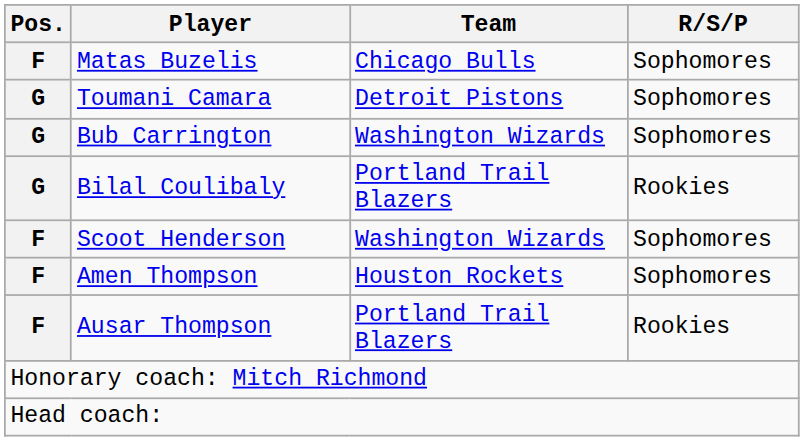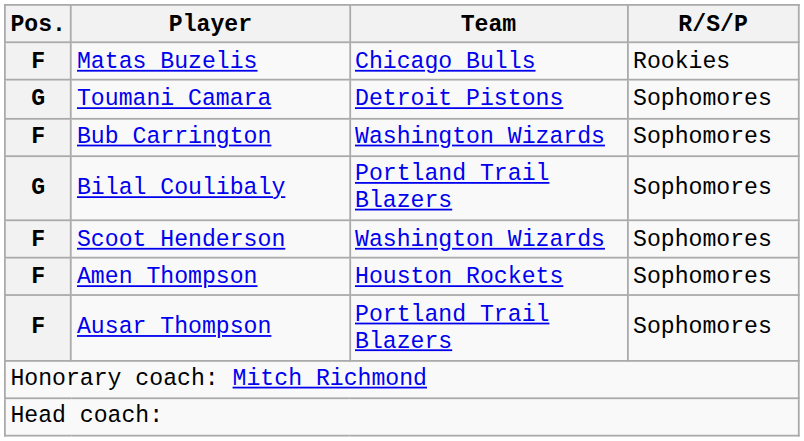 <table class="wikitable">
 <tr>
 <th>Pos.</th>
 <th style="width:150px;">Player</th>
 <th width=150>Team</th>
 <th width=90>R/S/P</th>
 </tr>
 <tr>
 <th>F</th>
 <td><a href='#'>Matas Buzelis</a></td>
 <td><a href='#'>Chicago Bulls</a></td>
-<td>Sophomores</td>
+<td>Rookies</td>
 </tr>
 <tr>
 <th>G</th>
 <td><a href='#'>Toumani Camara</a></td>
 <td><a href='#'>Detroit Pistons</a></td>
 <td>Sophomores</td>
 </tr>
 <tr>
-<th>G</th>
+<th>F</th>
 <td><a href='#'>Bub Carrington</a></td>
 <td><a href='#'>Washington Wizards</a></td>
 <td>Sophomores</td>
 </tr>
 <tr>
 <th>G</th>
 <td><a href='#'>Bilal Coulibaly</a></td>
 <td><a href='#'>Portland Trail Blazers</a></td>
-<td>Rookies</td>
+<td>Sophomores</td>
 </tr>
 <tr>
 <th>F</th>
 <td><a href='#'>Scoot Henderson</a></td>
 <td><a href='#'>Washington Wizards</a></td>
 <td>Sophomores</td>
 </tr>
 <tr>
 <th>F</th>
 <td><a href='#'>Amen Thompson</a></td>
 <td><a href='#'>Houston Rockets</a></td>
 <td>Sophomores</td>
 </tr>
 <tr>
 <th>F</th>
 <td><a href='#'>Ausar Thompson</a></td>
 <td><a href='#'>Portland Trail Blazers</a></td>
-<td>Rookies</td>
+<td>Sophomores</td>
 </tr>
 <tr>
 <td colspan="5">Honorary coach: <a href='#'>Mitch Richmond</a></td>
 </tr>
 <tr>
 <td colspan="5">Head coach:</td>
 </tr>
 </table>
